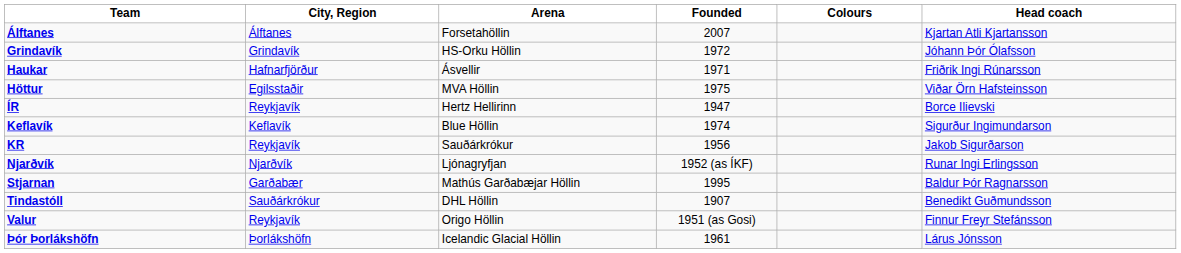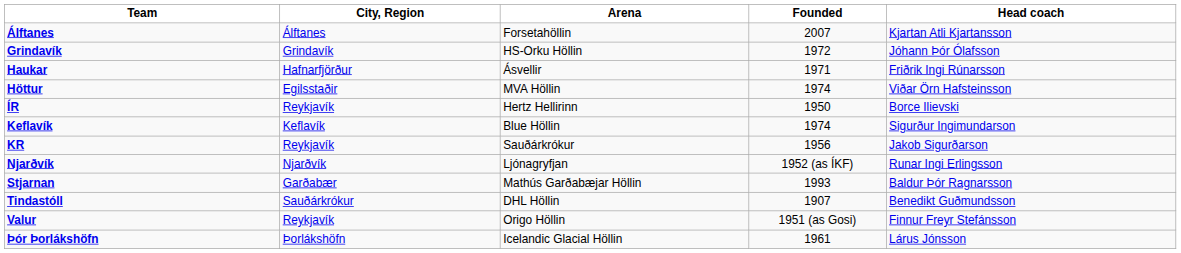 <table class="wikitable" style="width:100%; text-align:left">
 <tr>
 <th style="background:white; width:20%">Team</th>
 <th style="background:white; width:16%">City, Region</th>
 <th style="background:white; width:18%">Arena</th>
 <th style="background:white; width:10%">Founded</th>
-<th style="background:white; width:12%">Colours</th>
 <th style="background:white; width:21%">Head coach</th>
 </tr>
 <tr>
 <td><strong><a href='#'>Álftanes</a> </strong></td>
 <td><a href='#'>Álftanes</a></td>
 <td>Forsetahöllin</td>
 <td align="center">2007</td>
-<td> </td>
 <td> <a href='#'>Kjartan Atli Kjartansson</a></td>
 </tr>
 <tr>
 <td><strong><a href='#'>Grindavík</a></strong></td>
 <td><a href='#'>Grindavík</a></td>
 <td>HS-Orku Höllin</td>
 <td align="center">1972</td>
-<td>  </td>
 <td> <a href='#'>Jóhann Þór Ólafsson</a></td>
 </tr>
 <tr>
 <td><strong><a href='#'>Haukar</a> </strong></td>
 <td><a href='#'>Hafnarfjörður</a></td>
 <td>Ásvellir</td>
 <td align="center">1971</td>
-<td> </td>
 <td> <a href='#'>Friðrik Ingi Rúnarsson</a></td>
 </tr>
 <tr>
 <td><strong><a href='#'>Höttur</a> </strong></td>
 <td><a href='#'>Egilsstaðir</a></td>
 <td>MVA Höllin</td>
-<td align="center">1975</td>
-<td>  </td>
+<td align="center">1974</td>
 <td> <a href='#'>Viðar Örn Hafsteinsson</a></td>
 </tr>
 <tr>
 <td><strong><a href='#'>ÍR</a></strong></td>
 <td><a href='#'>Reykjavík</a></td>
 <td>Hertz Hellirinn</td>
-<td align=center>1947</td>
-<td> </td>
+<td align=center>1950</td>
 <td> <a href='#'>Borce Ilievski</a></td>
 </tr>
 <tr>
 <td><strong><a href='#'>Keflavík</a></strong></td>
 <td><a href='#'>Keflavík</a></td>
 <td>Blue Höllin</td>
 <td align=center>1974</td>
-<td> </td>
 <td> <a href='#'>Sigurður Ingimundarson</a></td>
 </tr>
 <tr>
 <td><strong><a href='#'>KR</a></strong></td>
 <td><a href='#'>Reykjavík</a></td>
 <td>Sauðárkrókur</td>
 <td align=center>1956</td>
-<td> </td>
 <td> <a href='#'>Jakob Sigurðarson</a></td>
 </tr>
 <tr>
 <td><strong><a href='#'>Njarðvík</a></strong></td>
 <td><a href='#'>Njarðvík</a></td>
 <td>Ljónagryfjan</td>
 <td align=center>1952 (as ÍKF)</td>
-<td> </td>
 <td> <a href='#'>Runar Ingi Erlingsson</a></td>
 </tr>
 <tr>
 <td><strong><a href='#'>Stjarnan</a></strong></td>
 <td><a href='#'>Garðabær</a></td>
 <td>Mathús Garðabæjar Höllin</td>
-<td align=center>1995</td>
-<td> </td>
+<td align=center>1993</td>
 <td> <a href='#'>Baldur Þór Ragnarsson</a></td>
 </tr>
 <tr>
 <td><strong><a href='#'>Tindastóll</a></strong></td>
 <td><a href='#'>Sauðárkrókur</a></td>
 <td>DHL Höllin</td>
 <td align="center">1907</td>
-<td>  </td>
 <td> <a href='#'>Benedikt Guðmundsson</a></td>
 </tr>
 <tr>
 <td><strong><a href='#'>Valur</a> </strong></td>
 <td><a href='#'>Reykjavík</a></td>
 <td>Origo Höllin</td>
 <td align="center">1951 (as Gosi)</td>
-<td>  </td>
 <td> <a href='#'>Finnur Freyr Stefánsson</a></td>
 </tr>
 <tr>
 <td><strong><a href='#'>Þór Þorlákshöfn</a> </strong></td>
 <td><a href='#'>Þorlákshöfn</a></td>
 <td>Icelandic Glacial Höllin</td>
 <td align="center">1961</td>
-<td>  </td>
 <td> <a href='#'>Lárus Jónsson</a></td>
 </tr>
 </table>
